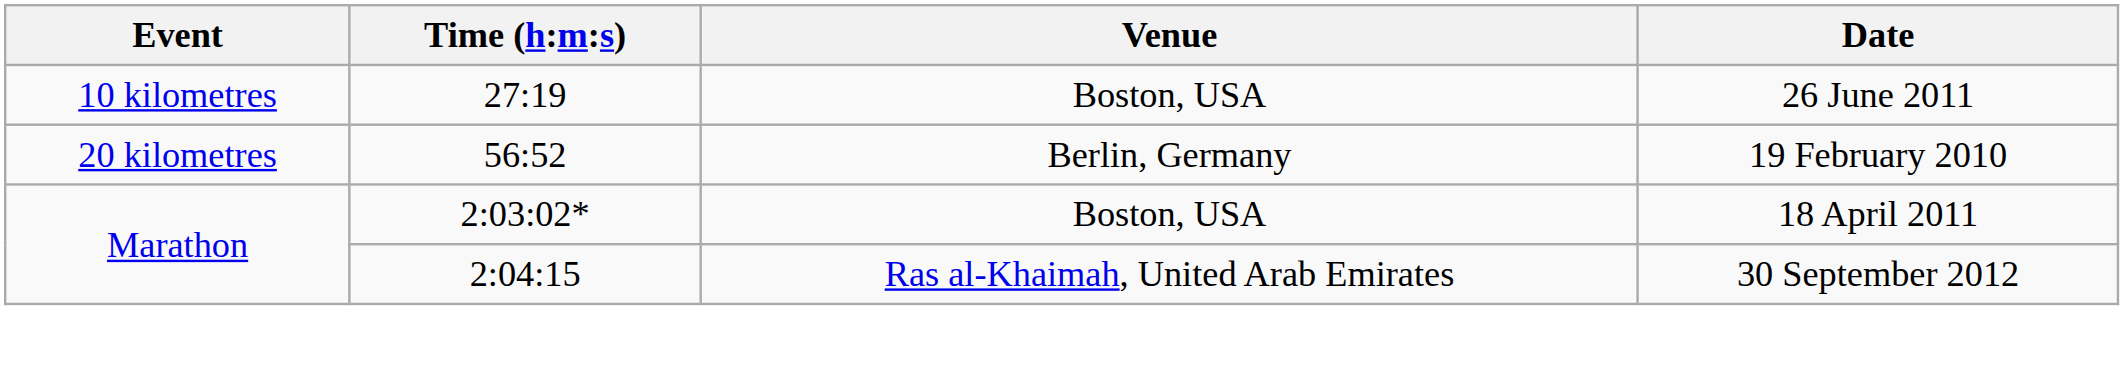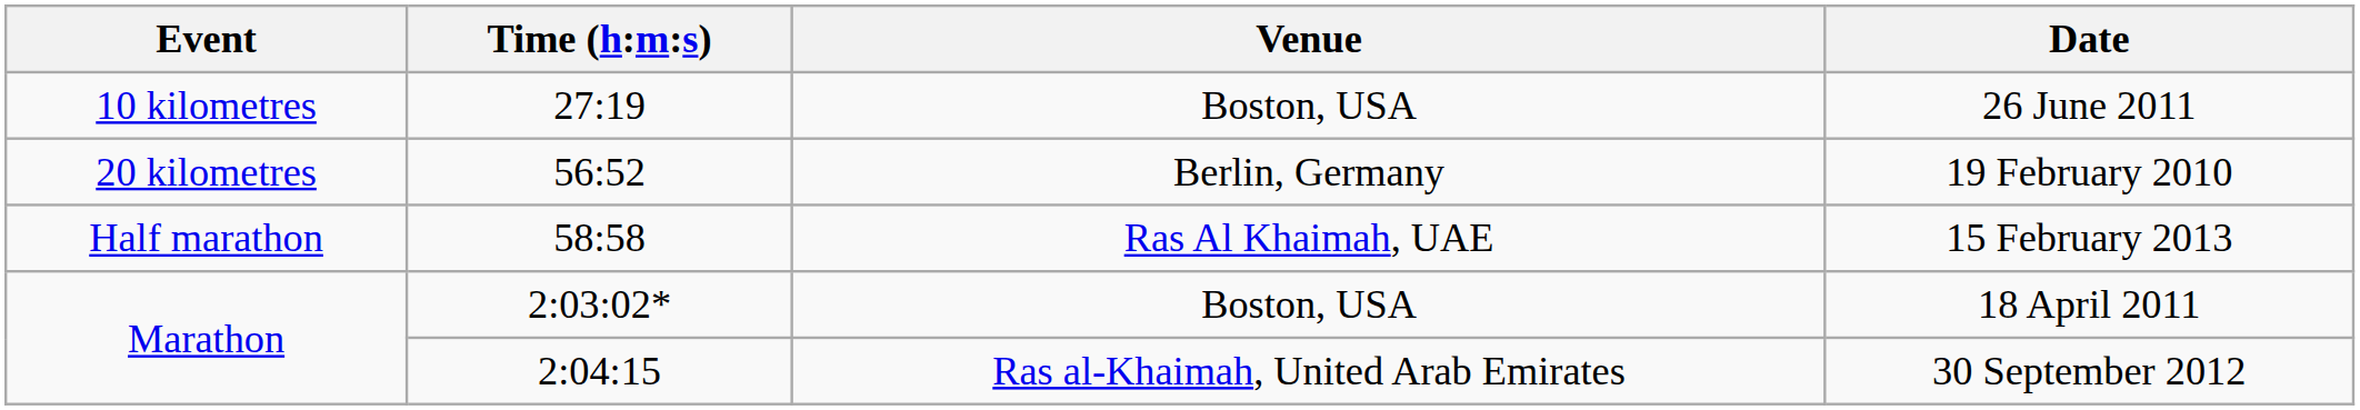 <table class="wikitable" style=" text-align:center; font-size:95%;" width="70%">
 <tr>
 <th>Event</th>
 <th>Time (<a href='#'>h</a>:<a href='#'>m</a>:<a href='#'>s</a>)</th>
 <th>Venue</th>
 <th>Date</th>
 </tr>
 <tr>
 <td><a href='#'>10 kilometres</a></td>
 <td>27:19</td>
 <td>Boston, USA</td>
 <td>26 June 2011</td>
 </tr>
 <tr>
 <td><a href='#'>20 kilometres</a></td>
 <td>56:52</td>
 <td>Berlin, Germany</td>
 <td>19 February 2010</td>
 </tr>
 <tr>
+<td><a href='#'>Half marathon</a></td>
+<td>58:58</td>
+<td><a href='#'>Ras Al Khaimah</a>, UAE</td>
+<td>15 February 2013</td>
+</tr>
+<tr>
 <td rowspan=2><a href='#'>Marathon</a></td>
 <td>2:03:02*</td>
 <td>Boston, USA</td>
 <td>18 April 2011</td>
 </tr>
 <tr>
 <td>2:04:15</td>
 <td><a href='#'>Ras al-Khaimah</a>, United Arab Emirates</td>
 <td>30 September 2012</td>
 </tr>
 </table>
